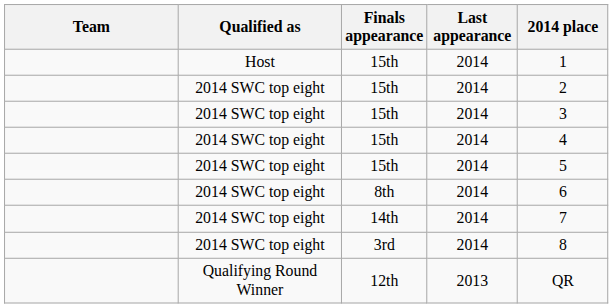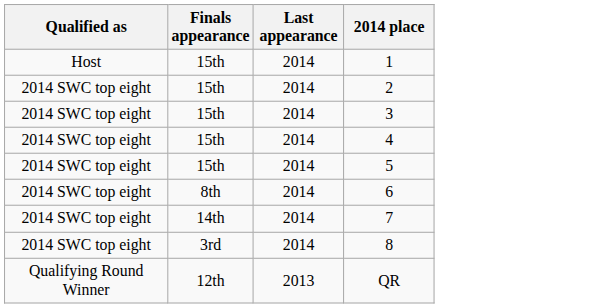 <table class="wikitable" style="text-align: center; font-size: 95%">
 <tr>
-<th width=160>Team</th>
 <th width=150>Qualified as</th>
 <th width=50>Finals appearance</th>
 <th width=80>Last appearance</th>
 <th width=80>2014 place</th>
 </tr>
 <tr>
-<td align=left></td>
 <td>Host</td>
 <td>15th</td>
 <td>2014</td>
 <td>1</td>
 </tr>
 <tr>
-<td align=left></td>
 <td>2014 SWC top eight</td>
 <td>15th</td>
 <td>2014</td>
 <td>2</td>
 </tr>
 <tr>
-<td align=left></td>
 <td>2014 SWC top eight</td>
 <td>15th</td>
 <td>2014</td>
 <td>3</td>
 </tr>
 <tr>
-<td align=left></td>
 <td>2014 SWC top eight</td>
 <td>15th</td>
 <td>2014</td>
 <td>4</td>
 </tr>
 <tr>
-<td align=left></td>
 <td>2014 SWC top eight</td>
 <td>15th</td>
 <td>2014</td>
 <td>5</td>
 </tr>
 <tr>
-<td align=left></td>
 <td>2014 SWC top eight</td>
 <td>8th</td>
 <td>2014</td>
 <td>6</td>
 </tr>
 <tr>
-<td align=left></td>
 <td>2014 SWC top eight</td>
 <td>14th</td>
 <td>2014</td>
 <td>7</td>
 </tr>
 <tr>
-<td align=left></td>
 <td>2014 SWC top eight</td>
 <td>3rd</td>
 <td>2014</td>
 <td>8</td>
 </tr>
 <tr>
-<td align=left></td>
 <td>Qualifying Round Winner</td>
 <td>12th</td>
 <td>2013</td>
 <td>QR</td>
 </tr>
 </table>
